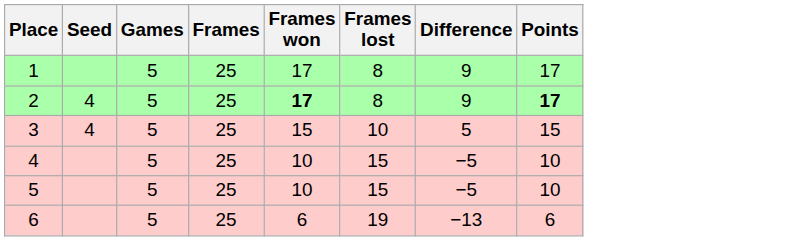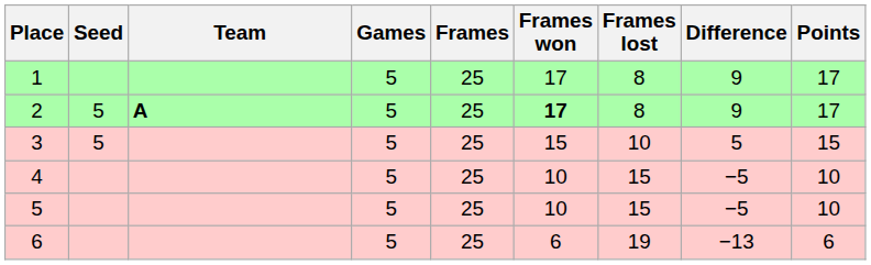 <table class="wikitable" style="text-align: center;">
 <tr>
 <th width=20>Place</th>
 <th width=20>Seed</th>
+<th width=165>Team</th>
 <th width=20>Games</th>
 <th width=20>Frames</th>
 <th width=20>Frames won</th>
 <th width=20>Frames lost</th>
 <th width=20>Difference</th>
 <th width=20>Points</th>
 </tr>
 <tr style="background:#aaffaa;">
 <td>1</td>
 <td></td>
+<td style="text-align:left;"><strong></strong></td>
 <td>5</td>
 <td>25</td>
 <td>17</td>
 <td>8</td>
 <td>9</td>
 <td>17</td>
 </tr>
 <tr style="background:#aaffaa;">
 <td>2</td>
-<td>4</td>
+<td>5</td>
+<td style="text-align:left;"><strong> A</strong></td>
 <td>5</td>
 <td>25</td>
 <td><strong>17</strong></td>
 <td>8</td>
 <td>9</td>
-<td><strong>17</strong></td>
+<td>17</td>
 </tr>
 <tr style="background:#fcc;">
 <td>3</td>
-<td>4</td>
+<td>5</td>
+<td style="text-align:left;"></td>
 <td>5</td>
 <td>25</td>
 <td>15</td>
 <td>10</td>
 <td>5</td>
 <td>15</td>
 </tr>
 <tr style="background:#fcc;">
 <td>4</td>
 <td></td>
+<td style="text-align:left;"></td>
 <td>5</td>
 <td>25</td>
 <td>10</td>
 <td>15</td>
 <td>−5</td>
 <td>10</td>
 </tr>
 <tr style="background:#fcc;">
 <td>5</td>
 <td></td>
+<td style="text-align:left;"></td>
 <td>5</td>
 <td>25</td>
 <td>10</td>
 <td>15</td>
 <td>−5</td>
 <td>10</td>
 </tr>
 <tr style="background:#fcc;">
 <td>6</td>
 <td></td>
+<td style="text-align:left;"></td>
 <td>5</td>
 <td>25</td>
 <td>6</td>
 <td>19</td>
 <td>−13</td>
 <td>6</td>
 </tr>
 </table>
